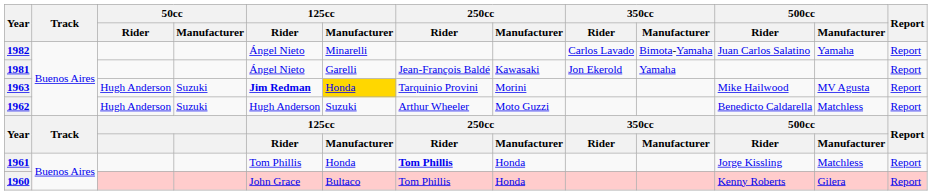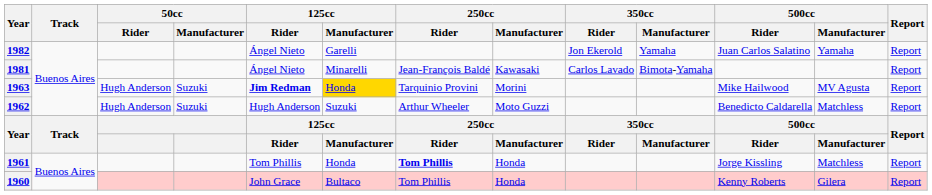 <table class="wikitable" style="font-size: 95%;">
 <tr>
 <th rowspan=2>Year</th>
 <th rowspan=2>Track</th>
 <th colspan=2>50cc</th>
 <th colspan=2>125cc</th>
 <th colspan=2>250cc</th>
 <th colspan=2>350cc</th>
 <th colspan=2>500cc</th>
 <th rowspan=2>Report</th>
 </tr>
 <tr>
 <th>Rider</th>
 <th>Manufacturer</th>
 <th>Rider</th>
 <th>Manufacturer</th>
 <th>Rider</th>
 <th>Manufacturer</th>
 <th>Rider</th>
 <th>Manufacturer</th>
 <th>Rider</th>
 <th>Manufacturer</th>
 </tr>
 <tr>
 <th><a href='#'>1982</a></th>
 <td rowspan="4"><a href='#'>Buenos Aires</a></td>
 <td></td>
 <td></td>
 <td> <a href='#'>Ángel Nieto</a></td>
-<td><a href='#'>Minarelli</a></td>
+<td><a href='#'>Garelli</a></td>
 <td></td>
 <td></td>
-<td> <a href='#'>Carlos Lavado</a></td>
-<td><a href='#'>Bimota</a>-<a href='#'>Yamaha</a></td>
+<td> <a href='#'>Jon Ekerold</a></td>
+<td><a href='#'>Yamaha</a></td>
 <td> <a href='#'>Juan Carlos Salatino</a></td>
 <td><a href='#'>Yamaha</a></td>
 <td><a href='#'>Report</a></td>
 </tr>
 <tr>
 <th><a href='#'>1981</a></th>
 <td></td>
 <td></td>
 <td> <a href='#'>Ángel Nieto</a></td>
-<td><a href='#'>Garelli</a></td>
+<td><a href='#'>Minarelli</a></td>
 <td> <a href='#'>Jean-François Baldé</a></td>
 <td><a href='#'>Kawasaki</a></td>
-<td> <a href='#'>Jon Ekerold</a></td>
-<td><a href='#'>Yamaha</a></td>
+<td> <a href='#'>Carlos Lavado</a></td>
+<td><a href='#'>Bimota</a>-<a href='#'>Yamaha</a></td>
 <td></td>
 <td></td>
 <td><a href='#'>Report</a></td>
 </tr>
 <tr>
 <th><a href='#'>1963</a></th>
 <td> <a href='#'>Hugh Anderson</a></td>
 <td><a href='#'>Suzuki</a></td>
 <td><strong> <a href='#'>Jim Redman</a></strong></td>
 <td style="background: gold;"><a href='#'>Honda</a></td>
 <td> <a href='#'>Tarquinio Provini</a></td>
 <td><a href='#'>Morini</a></td>
 <td></td>
 <td></td>
 <td> <a href='#'>Mike Hailwood</a></td>
 <td><a href='#'>MV Agusta</a></td>
 <td><a href='#'>Report</a></td>
 </tr>
 <tr>
 <th><a href='#'>1962</a></th>
 <td> <a href='#'>Hugh Anderson</a></td>
 <td><a href='#'>Suzuki</a></td>
 <td> <a href='#'>Hugh Anderson</a></td>
 <td><a href='#'>Suzuki</a></td>
 <td> <a href='#'>Arthur Wheeler</a></td>
 <td><a href='#'>Moto Guzzi</a></td>
 <td></td>
 <td></td>
 <td> <a href='#'>Benedicto Caldarella</a></td>
 <td><a href='#'>Matchless</a></td>
 <td><a href='#'>Report</a></td>
 </tr>
 <tr>
 <th rowspan=2>Year</th>
 <th rowspan=2>Track</th>
 <th colspan=2></th>
 <th colspan=2>125cc</th>
 <th colspan=2>250cc</th>
 <th colspan=2>350cc</th>
 <th colspan=2>500cc</th>
 <th rowspan=2>Report</th>
 </tr>
 <tr>
 <th></th>
 <th></th>
 <th>Rider</th>
 <th>Manufacturer</th>
 <th>Rider</th>
 <th>Manufacturer</th>
 <th>Rider</th>
 <th>Manufacturer</th>
 <th>Rider</th>
 <th>Manufacturer</th>
 </tr>
 <tr>
 <th><a href='#'>1961</a></th>
 <td rowspan="2"><a href='#'>Buenos Aires</a></td>
 <td></td>
 <td></td>
 <td> <a href='#'>Tom Phillis</a></td>
 <td><a href='#'>Honda</a></td>
 <td><strong> <a href='#'>Tom Phillis</a></strong></td>
 <td><a href='#'>Honda</a></td>
 <td></td>
 <td></td>
 <td> <a href='#'>Jorge Kissling</a></td>
 <td><a href='#'>Matchless</a></td>
 <td><a href='#'>Report</a></td>
 </tr>
 <tr style="background-color:#ffcccc">
 <th><a href='#'>1960</a></th>
 <td></td>
 <td></td>
 <td> <a href='#'>John Grace</a></td>
 <td><a href='#'>Bultaco</a></td>
 <td> <a href='#'>Tom Phillis</a></td>
 <td><a href='#'>Honda</a></td>
 <td></td>
 <td></td>
 <td> <a href='#'>Kenny Roberts</a></td>
 <td><a href='#'>Gilera</a></td>
 <td><a href='#'>Report</a></td>
 </tr>
 </table>
